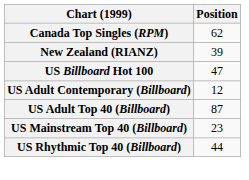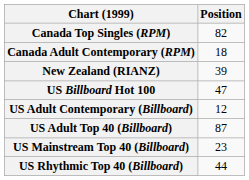 <table class="wikitable sortable plainrowheaders" style="text-align:center">
 <tr>
 <th scope="col">Chart (1999)</th>
 <th scope="col">Position</th>
 </tr>
 <tr>
 <th scope="row">Canada Top Singles (<em>RPM</em>)</th>
-<td>62</td>
+<td>82</td>
+</tr>
+<tr>
+<th scope="row">Canada Adult Contemporary (<em>RPM</em>)</th>
+<td>18</td>
 </tr>
 <tr>
 <th scope="row">New Zealand (RIANZ)</th>
 <td>39</td>
 </tr>
 <tr>
 <th scope="row">US <em>Billboard</em> Hot 100</th>
 <td>47</td>
 </tr>
 <tr>
 <th scope="row">US Adult Contemporary (<em>Billboard</em>)</th>
 <td>12</td>
 </tr>
 <tr>
 <th scope="row">US Adult Top 40 (<em>Billboard</em>)</th>
 <td>87</td>
 </tr>
 <tr>
 <th scope="row">US Mainstream Top 40 (<em>Billboard</em>)</th>
 <td>23</td>
 </tr>
 <tr>
 <th scope="row">US Rhythmic Top 40 (<em>Billboard</em>)</th>
 <td>44</td>
 </tr>
 </table>
